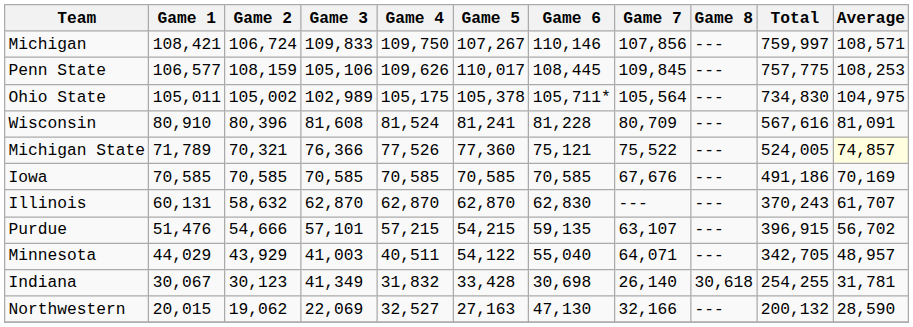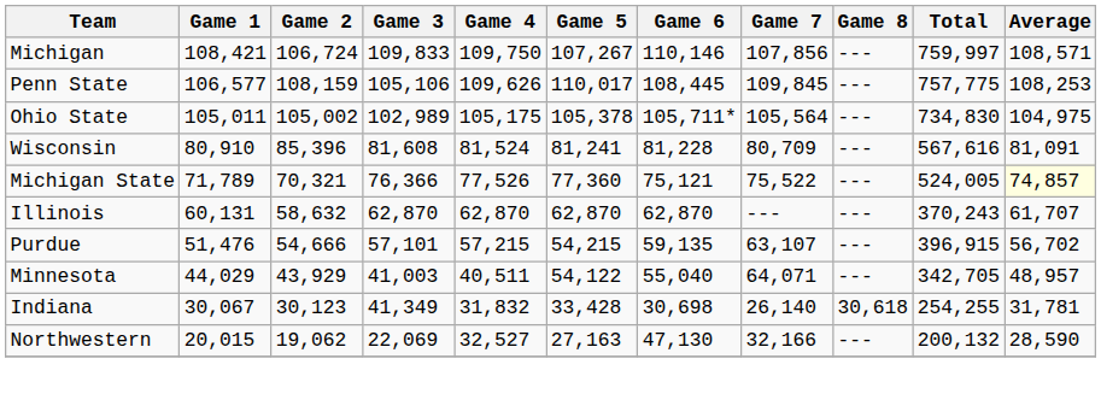 <table class="wikitable">
 <tr>
 <th>Team</th>
 <th>Game 1</th>
 <th>Game 2</th>
 <th>Game 3</th>
 <th>Game 4</th>
 <th>Game 5</th>
 <th>Game 6</th>
 <th>Game 7</th>
 <th>Game 8</th>
 <th>Total</th>
 <th>Average</th>
 </tr>
 <tr>
 <td>Michigan</td>
 <td>108,421</td>
 <td>106,724</td>
 <td>109,833</td>
 <td>109,750</td>
 <td>107,267</td>
 <td>110,146</td>
 <td>107,856</td>
 <td>---</td>
 <td>759,997</td>
 <td>108,571</td>
 </tr>
 <tr>
 <td>Penn State</td>
 <td>106,577</td>
 <td>108,159</td>
 <td>105,106</td>
 <td>109,626</td>
 <td>110,017</td>
 <td>108,445</td>
 <td>109,845</td>
 <td>---</td>
 <td>757,775</td>
 <td>108,253</td>
 </tr>
 <tr>
 <td>Ohio State</td>
 <td>105,011</td>
 <td>105,002</td>
 <td>102,989</td>
 <td>105,175</td>
 <td>105,378</td>
 <td>105,711*</td>
 <td>105,564</td>
 <td>---</td>
 <td>734,830</td>
 <td>104,975</td>
 </tr>
 <tr>
 <td>Wisconsin</td>
 <td>80,910</td>
-<td>80,396</td>
+<td>85,396</td>
 <td>81,608</td>
 <td>81,524</td>
 <td>81,241</td>
 <td>81,228</td>
 <td>80,709</td>
 <td>---</td>
 <td>567,616</td>
 <td>81,091</td>
 </tr>
 <tr>
 <td>Michigan State</td>
 <td>71,789</td>
 <td>70,321</td>
 <td>76,366</td>
 <td>77,526</td>
 <td>77,360</td>
 <td>75,121</td>
 <td>75,522</td>
 <td>---</td>
 <td>524,005</td>
 <td style="background: lightyellow;">74,857</td>
 </tr>
 <tr>
-<td>Iowa</td>
-<td>70,585</td>
-<td>70,585</td>
-<td>70,585</td>
-<td>70,585</td>
-<td>70,585</td>
-<td>70,585</td>
-<td>67,676</td>
-<td>---</td>
-<td>491,186</td>
-<td>70,169</td>
-</tr>
-<tr>
 <td>Illinois</td>
 <td>60,131</td>
 <td>58,632</td>
 <td>62,870</td>
 <td>62,870</td>
 <td>62,870</td>
-<td>62,830</td>
+<td>62,870</td>
 <td>---</td>
 <td>---</td>
 <td>370,243</td>
 <td>61,707</td>
 </tr>
 <tr>
 <td>Purdue</td>
 <td>51,476</td>
 <td>54,666</td>
 <td>57,101</td>
 <td>57,215</td>
 <td>54,215</td>
 <td>59,135</td>
 <td>63,107</td>
 <td>---</td>
 <td>396,915</td>
 <td>56,702</td>
 </tr>
 <tr>
 <td>Minnesota</td>
 <td>44,029</td>
 <td>43,929</td>
 <td>41,003</td>
 <td>40,511</td>
 <td>54,122</td>
 <td>55,040</td>
 <td>64,071</td>
 <td>---</td>
 <td>342,705</td>
 <td>48,957</td>
 </tr>
 <tr>
 <td>Indiana</td>
 <td>30,067</td>
 <td>30,123</td>
 <td>41,349</td>
 <td>31,832</td>
 <td>33,428</td>
 <td>30,698</td>
 <td>26,140</td>
 <td>30,618</td>
 <td>254,255</td>
 <td>31,781</td>
 </tr>
 <tr>
 <td>Northwestern</td>
 <td>20,015</td>
 <td>19,062</td>
 <td>22,069</td>
 <td>32,527</td>
 <td>27,163</td>
 <td>47,130</td>
 <td>32,166</td>
 <td>---</td>
 <td>200,132</td>
 <td>28,590</td>
 </tr>
 <tr>
 </tr>
 </table>
